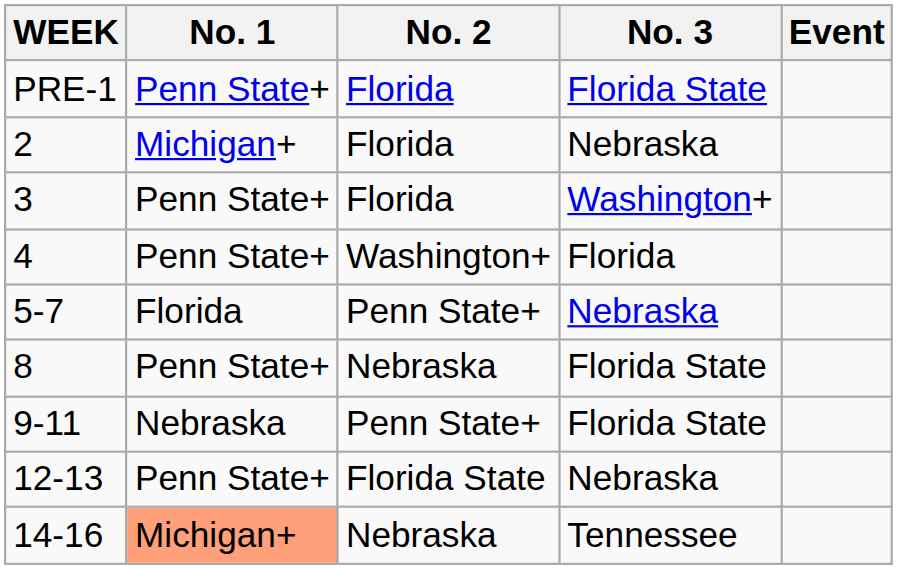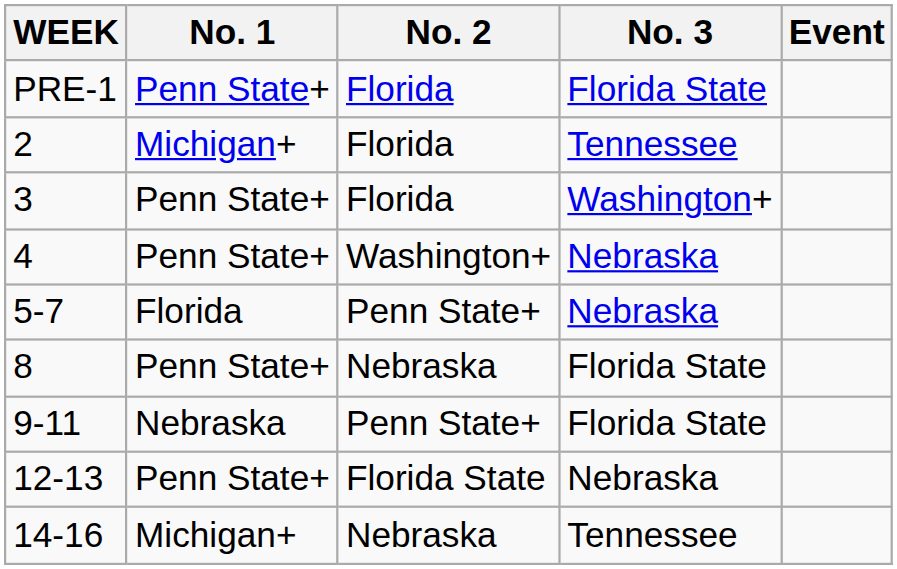 <table class="wikitable">
 <tr>
 <th>WEEK</th>
 <th>No. 1</th>
 <th>No. 2</th>
 <th>No. 3</th>
 <th>Event</th>
 </tr>
 <tr>
 <td>PRE-1</td>
 <td><a href='#'>Penn State</a>+</td>
 <td><a href='#'>Florida</a></td>
 <td><a href='#'>Florida State</a></td>
 <td></td>
 </tr>
 <tr>
 <td>2</td>
 <td><a href='#'>Michigan</a>+</td>
 <td>Florida</td>
-<td>Nebraska</td>
+<td><a href='#'>Tennessee</a></td>
 <td></td>
 </tr>
 <tr>
 <td>3</td>
 <td>Penn State+</td>
 <td>Florida</td>
 <td><a href='#'>Washington</a>+</td>
 <td></td>
 </tr>
 <tr>
 <td>4</td>
 <td>Penn State+</td>
 <td>Washington+</td>
-<td>Florida</td>
+<td><a href='#'>Nebraska</a></td>
 <td></td>
 </tr>
 <tr>
 <td>5-7</td>
 <td>Florida</td>
 <td>Penn State+</td>
 <td><a href='#'>Nebraska</a></td>
 <td></td>
 </tr>
 <tr>
 <td>8</td>
 <td>Penn State+</td>
 <td>Nebraska</td>
 <td>Florida State</td>
 <td></td>
 </tr>
 <tr>
 <td>9-11</td>
 <td>Nebraska</td>
 <td>Penn State+</td>
 <td>Florida State</td>
 <td></td>
 </tr>
 <tr>
 <td>12-13</td>
 <td>Penn State+</td>
 <td>Florida State</td>
 <td>Nebraska</td>
 <td></td>
 </tr>
 <tr>
 <td>14-16</td>
-<td style="background: lightsalmon;">Michigan+</td>
+<td>Michigan+</td>
 <td>Nebraska</td>
 <td>Tennessee</td>
 <td></td>
 </tr>
 </table>
